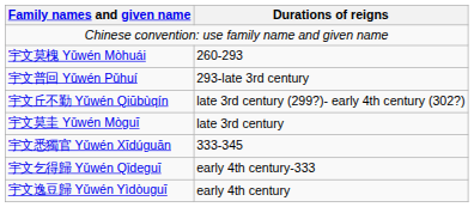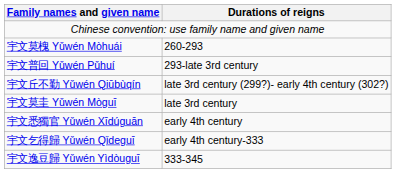 <table class="wikitable">
 <tr>
 <th><a href='#'>Family names</a> and <a href='#'>given name</a></th>
 <th>Durations of reigns</th>
 </tr>
 <tr>
 <td colspan=2 style="text-align: center"><em>Chinese convention: use family name and given name</em></td>
 </tr>
 <tr>
 <td><a href='#'>宇文莫槐 Yǔwén Mòhuái</a></td>
 <td>260-293</td>
 </tr>
 <tr>
 <td><a href='#'>宇文普回 Yǔwén Pǔhuí</a></td>
 <td>293-late 3rd century</td>
 </tr>
 <tr>
 <td><a href='#'>宇文丘不勤 Yǔwén Qiūbùqín</a></td>
 <td>late 3rd century (299?)- early 4th century (302?)</td>
 </tr>
 <tr>
 <td><a href='#'>宇文莫圭 Yǔwén Mòguī</a></td>
 <td>late 3rd century</td>
 </tr>
 <tr>
 <td><a href='#'>宇文悉獨官 Yǔwén Xīdúguān</a></td>
-<td>333-345</td>
+<td>early 4th century</td>
 </tr>
 <tr>
 <td><a href='#'>宇文乞得歸 Yǔwén Qǐdeguī</a></td>
 <td>early 4th century-333</td>
 </tr>
 <tr>
 <td><a href='#'>宇文逸豆歸 Yǔwén Yìdòuguī</a></td>
-<td>early 4th century</td>
+<td>333-345</td>
 </tr>
 </table>
